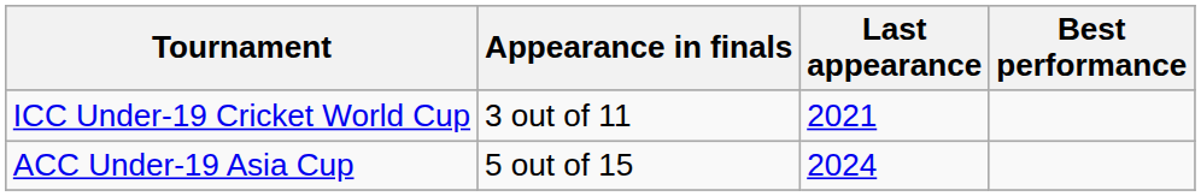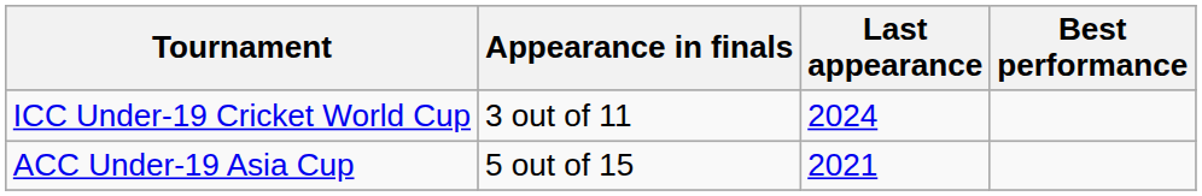 <table class="wikitable sortable" style="text-align:left;">
 <tr>
 <th>Tournament</th>
 <th data-sort-type="number">Appearance in finals</th>
 <th>Last<br>appearance</th>
 <th>Best<br>performance</th>
 </tr>
 <tr>
 <td><a href='#'>ICC Under-19 Cricket World Cup</a></td>
 <td>3 out of 11</td>
-<td><a href='#'>2021</a></td>
+<td><a href='#'>2024</a></td>
 <td></td>
 </tr>
 <tr>
 <td><a href='#'>ACC Under-19 Asia Cup</a></td>
 <td>5 out of 15</td>
-<td><a href='#'>2024</a></td>
+<td><a href='#'>2021</a></td>
 <td></td>
 </tr>
 </table>
